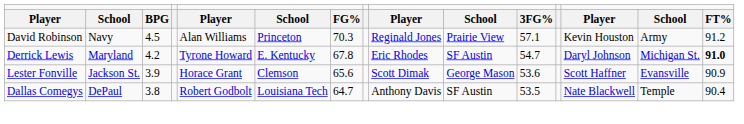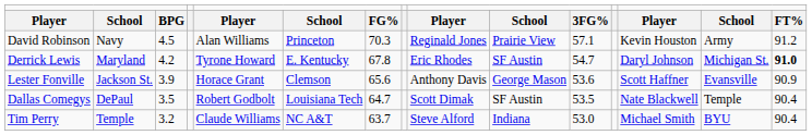 <table class="wikitable" style="text-align: left;">
 <tr>
 <td colspan=3></td>
 <td></td>
 <td colspan=3></td>
 <td></td>
 <td colspan=3></td>
 <td></td>
 <td colspan=3></td>
 </tr>
 <tr>
 <th>Player</th>
 <th>School</th>
 <th>BPG</th>
 <th></th>
 <th>Player</th>
 <th>School</th>
 <th>FG%</th>
 <th></th>
 <th>Player</th>
 <th>School</th>
 <th>3FG%</th>
 <th></th>
 <th>Player</th>
 <th>School</th>
 <th>FT%</th>
 </tr>
 <tr>
 <td>David Robinson</td>
 <td>Navy</td>
 <td>4.5</td>
 <td></td>
 <td>Alan Williams</td>
 <td><a href='#'>Princeton</a></td>
 <td>70.3</td>
 <td></td>
 <td><a href='#'>Reginald Jones</a></td>
 <td><a href='#'>Prairie View</a></td>
 <td>57.1</td>
 <td></td>
 <td>Kevin Houston</td>
 <td>Army</td>
 <td>91.2</td>
 </tr>
 <tr>
 <td><a href='#'>Derrick Lewis</a></td>
 <td><a href='#'>Maryland</a></td>
 <td>4.2</td>
 <td></td>
 <td><a href='#'>Tyrone Howard</a></td>
 <td><a href='#'>E. Kentucky</a></td>
 <td>67.8</td>
 <td></td>
 <td><a href='#'>Eric Rhodes</a></td>
 <td><a href='#'>SF Austin</a></td>
 <td>54.7</td>
 <td></td>
 <td><a href='#'>Daryl Johnson</a></td>
 <td><a href='#'>Michigan St.</a></td>
 <td><strong>91.0</strong></td>
 </tr>
 <tr>
 <td><a href='#'>Lester Fonville</a></td>
 <td><a href='#'>Jackson St.</a></td>
 <td>3.9</td>
 <td></td>
 <td><a href='#'>Horace Grant</a></td>
 <td><a href='#'>Clemson</a></td>
 <td>65.6</td>
 <td></td>
-<td><a href='#'>Scott Dimak</a></td>
+<td>Anthony Davis</td>
 <td><a href='#'>George Mason</a></td>
 <td>53.6</td>
 <td></td>
 <td><a href='#'>Scott Haffner</a></td>
 <td><a href='#'>Evansville</a></td>
 <td>90.9</td>
 </tr>
 <tr>
 <td><a href='#'>Dallas Comegys</a></td>
 <td><a href='#'>DePaul</a></td>
-<td>3.8</td>
+<td>3.5</td>
 <td></td>
 <td><a href='#'>Robert Godbolt</a></td>
 <td><a href='#'>Louisiana Tech</a></td>
 <td>64.7</td>
 <td></td>
-<td>Anthony Davis</td>
+<td><a href='#'>Scott Dimak</a></td>
 <td>SF Austin</td>
 <td>53.5</td>
 <td></td>
 <td><a href='#'>Nate Blackwell</a></td>
 <td>Temple</td>
 <td>90.4</td>
 </tr>
+<tr>
+<td><a href='#'>Tim Perry</a></td>
+<td><a href='#'>Temple</a></td>
+<td>3.2</td>
+<td></td>
+<td><a href='#'>Claude Williams</a></td>
+<td><a href='#'>NC A&T</a></td>
+<td>63.7</td>
+<td></td>
+<td><a href='#'>Steve Alford</a></td>
+<td><a href='#'>Indiana</a></td>
+<td>53.0</td>
+<td></td>
+<td><a href='#'>Michael Smith</a></td>
+<td><a href='#'>BYU</a></td>
+<td>90.4</td>
+</tr>
 </table>
